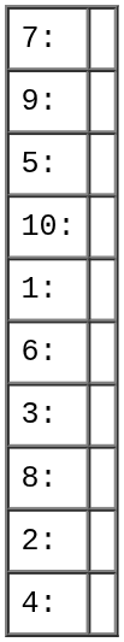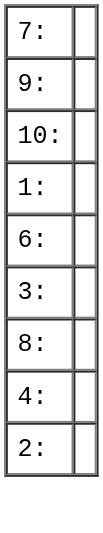 <table border="1" cellspacing="0" cellpadding="5">
 <tr>
 <td>7:</td>
 <td></td>
 </tr>
 <tr>
 <td>9:</td>
-<td></td>
-</tr>
-<tr>
-<td>5:</td>
 <td></td>
 </tr>
 <tr>
 <td>10:</td>
 <td></td>
 </tr>
 <tr>
 <td>1:</td>
 <td></td>
 </tr>
 <tr>
 <td>6:</td>
 <td></td>
 </tr>
 <tr>
 <td>3:</td>
 <td></td>
 </tr>
 <tr>
 <td>8:</td>
 <td></td>
 </tr>
 <tr>
-<td>2:</td>
+<td>4:</td>
 <td></td>
 </tr>
 <tr>
-<td>4:</td>
+<td>2:</td>
 <td></td>
 </tr>
 <tr>
 </tr>
 </table>
